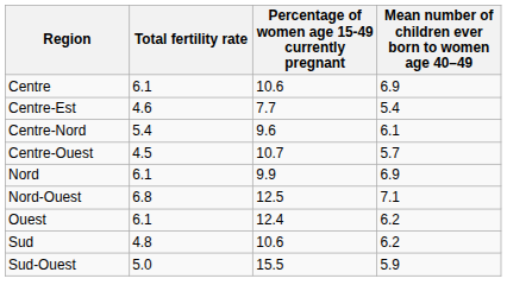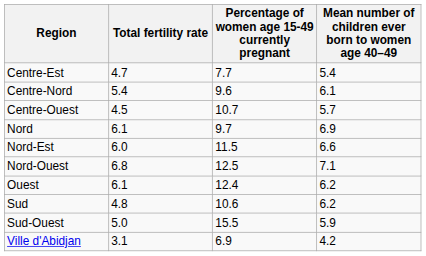 <table class="wikitable sortable">
 <tr>
 <th style="width:100pt;">Region</th>
 <th style="width:100pt;">Total fertility rate</th>
 <th style="width:100pt;">Percentage of women age 15-49 currently pregnant</th>
 <th style="width:100pt;">Mean number of children ever born to women age 40–49</th>
 </tr>
 <tr>
-<td>Centre</td>
-<td>6.1</td>
-<td>10.6</td>
-<td>6.9</td>
-</tr>
-<tr>
 <td>Centre-Est</td>
-<td>4.6</td>
+<td>4.7</td>
 <td>7.7</td>
 <td>5.4</td>
 </tr>
 <tr>
 <td>Centre-Nord</td>
 <td>5.4</td>
 <td>9.6</td>
 <td>6.1</td>
 </tr>
 <tr>
 <td>Centre-Ouest</td>
 <td>4.5</td>
 <td>10.7</td>
 <td>5.7</td>
 </tr>
 <tr>
 <td>Nord</td>
 <td>6.1</td>
-<td>9.9</td>
+<td>9.7</td>
 <td>6.9</td>
+</tr>
+<tr>
+<td>Nord-Est</td>
+<td>6.0</td>
+<td>11.5</td>
+<td>6.6</td>
 </tr>
 <tr>
 <td>Nord-Ouest</td>
 <td>6.8</td>
 <td>12.5</td>
 <td>7.1</td>
 </tr>
 <tr>
 <td>Ouest</td>
 <td>6.1</td>
 <td>12.4</td>
 <td>6.2</td>
 </tr>
 <tr>
 <td>Sud</td>
 <td>4.8</td>
 <td>10.6</td>
 <td>6.2</td>
 </tr>
 <tr>
 <td>Sud-Ouest</td>
 <td>5.0</td>
 <td>15.5</td>
 <td>5.9</td>
 </tr>
+<tr>
+<td><a href='#'>Ville d'Abidjan</a></td>
+<td>3.1</td>
+<td>6.9</td>
+<td>4.2</td>
+</tr>
 </table>
